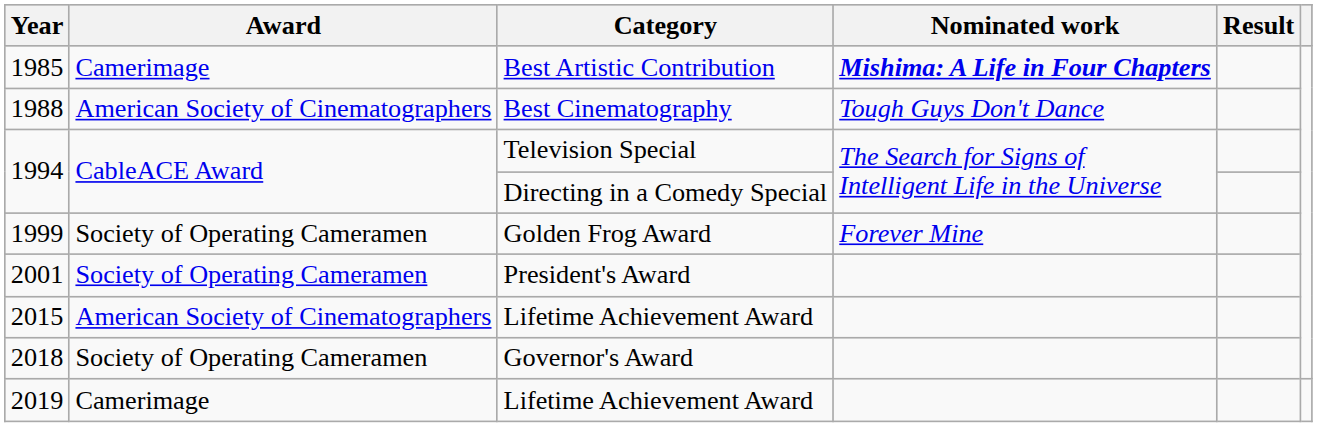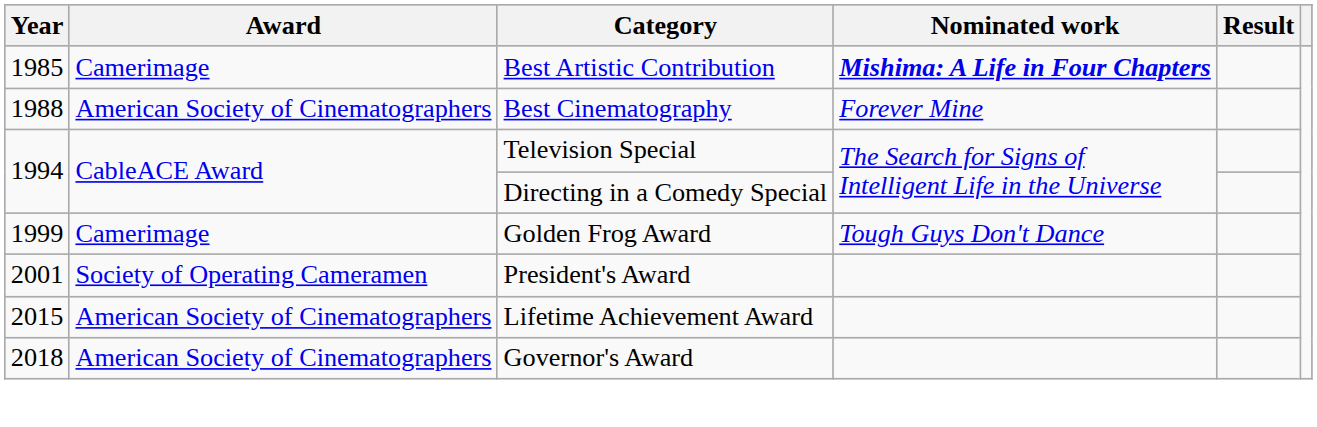 <table class="wikitable sortable">
 <tr>
 <th>Year</th>
 <th>Award</th>
 <th>Category</th>
 <th>Nominated work</th>
 <th>Result</th>
 <th></th>
 </tr>
 <tr>
 <td>1985</td>
 <td><a href='#'>Camerimage</a></td>
 <td><a href='#'>Best Artistic Contribution</a></td>
 <td><strong><em><a href='#'>Mishima: A Life in Four Chapters</a></em></strong></td>
 <td></td>
 <td rowspan=8></td>
 </tr>
 <tr>
 <td>1988</td>
 <td><a href='#'>American Society of Cinematographers</a></td>
 <td><a href='#'>Best Cinematography</a></td>
-<td><a href='#'><em>Tough Guys Don't Dance</em></a></td>
+<td><em><a href='#'>Forever Mine</a></em></td>
 <td></td>
 </tr>
 <tr>
 <td rowspan=2>1994</td>
 <td rowspan=2><a href='#'>CableACE Award</a></td>
 <td>Television Special</td>
 <td rowspan=2><em><a href='#'>The Search for Signs of <br>Intelligent Life in the Universe</a></em></td>
 <td></td>
 </tr>
 <tr>
 <td>Directing in a Comedy Special</td>
 <td></td>
 </tr>
 <tr>
 <td>1999</td>
-<td>Society of Operating Cameramen</td>
+<td><a href='#'>Camerimage</a></td>
 <td>Golden Frog Award</td>
-<td><em><a href='#'>Forever Mine</a></em></td>
+<td><a href='#'><em>Tough Guys Don't Dance</em></a></td>
 <td></td>
 </tr>
 <tr>
 <td>2001</td>
 <td><a href='#'>Society of Operating Cameramen</a></td>
 <td>President's Award</td>
 <td></td>
 <td></td>
 </tr>
 <tr>
 <td>2015</td>
 <td><a href='#'>American Society of Cinematographers</a></td>
 <td>Lifetime Achievement Award</td>
 <td></td>
 <td></td>
 </tr>
 <tr>
 <td>2018</td>
-<td>Society of Operating Cameramen</td>
+<td><a href='#'>American Society of Cinematographers</a></td>
 <td>Governor's Award</td>
 <td></td>
 <td></td>
 </tr>
-<tr>
-<td>2019</td>
-<td>Camerimage</td>
-<td>Lifetime Achievement Award</td>
-<td></td>
-<td></td>
-<td></td>
-</tr>
 </table>
